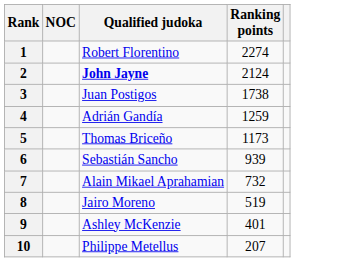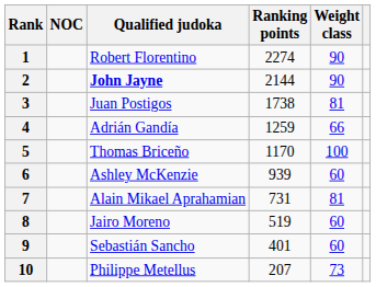 <table class="wikitable">
 <tr>
 <th>Rank</th>
 <th>NOC</th>
 <th>Qualified judoka</th>
 <th>Ranking<br>points</th>
+<th>Weight<br>class</th>
 <th></th>
 </tr>
 <tr>
 <th>1</th>
 <td></td>
 <td><a href='#'>Robert Florentino</a></td>
 <td align=center>2274</td>
+<td align=center><a href='#'>90</a></td>
 <td></td>
 </tr>
 <tr>
 <th>2</th>
 <td></td>
 <td><strong><a href='#'>John Jayne</a></strong></td>
-<td align=center>2124</td>
+<td align=center>2144</td>
+<td align=center><a href='#'>90</a></td>
 <td></td>
 </tr>
 <tr>
 <th>3</th>
 <td></td>
 <td><a href='#'>Juan Postigos</a></td>
 <td align=center>1738</td>
+<td align=center><a href='#'>81</a></td>
 <td></td>
 </tr>
 <tr>
 <th>4</th>
 <td></td>
 <td><a href='#'>Adrián Gandía</a></td>
 <td align=center>1259</td>
+<td align=center><a href='#'>66</a></td>
 <td></td>
 </tr>
 <tr>
 <th>5</th>
 <td></td>
 <td><a href='#'>Thomas Briceño</a></td>
-<td align=center>1173</td>
+<td align=center>1170</td>
+<td align=center><a href='#'>100</a></td>
 <td></td>
 </tr>
 <tr>
 <th>6</th>
 <td></td>
-<td><a href='#'>Sebastián Sancho</a></td>
+<td><a href='#'>Ashley McKenzie</a></td>
 <td align=center>939</td>
+<td align=center><a href='#'>60</a></td>
 <td></td>
 </tr>
 <tr>
 <th>7</th>
 <td></td>
 <td><a href='#'>Alain Mikael Aprahamian</a></td>
-<td align=center>732</td>
+<td align=center>731</td>
+<td align=center><a href='#'>81</a></td>
 <td></td>
 </tr>
 <tr>
 <th>8</th>
 <td></td>
 <td><a href='#'>Jairo Moreno</a></td>
 <td align=center>519</td>
+<td align=center><a href='#'>60</a></td>
 <td></td>
 </tr>
 <tr>
 <th>9</th>
 <td></td>
-<td><a href='#'>Ashley McKenzie</a></td>
+<td><a href='#'>Sebastián Sancho</a></td>
 <td align=center>401</td>
+<td align=center><a href='#'>60</a></td>
 <td></td>
 </tr>
 <tr>
 <th>10</th>
 <td></td>
 <td><a href='#'>Philippe Metellus</a></td>
 <td align=center>207</td>
+<td align=center><a href='#'>73</a></td>
 <td></td>
 </tr>
 </table>
